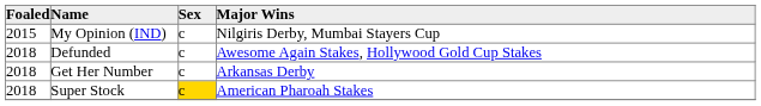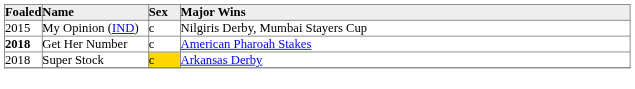 <table border="1" cellpadding="0" style="border-collapse: collapse; font-size:90%">
 <tr bgcolor="#eeeeee">
 <td width="35px"><strong>Foaled</strong></td>
 <td width="120px"><strong>Name</strong></td>
 <td width="35px"><strong>Sex</strong></td>
 <td width="510px"><strong>Major Wins</strong></td>
 </tr>
 <tr>
 <td>2015</td>
 <td>My Opinion (<a href='#'>IND</a>)</td>
 <td>c</td>
 <td>Nilgiris Derby, Mumbai Stayers Cup</td>
 </tr>
 <tr>
-<td>2018</td>
-<td>Defunded</td>
-<td>c</td>
-<td><a href='#'>Awesome Again Stakes</a>, <a href='#'>Hollywood Gold Cup Stakes</a></td>
-</tr>
-<tr>
-<td>2018</td>
+<td><strong>2018</strong></td>
 <td>Get Her Number</td>
 <td>c</td>
-<td><a href='#'>Arkansas Derby</a></td>
+<td><a href='#'>American Pharoah Stakes</a></td>
 </tr>
 <tr>
 <td>2018</td>
 <td>Super Stock</td>
 <td style="background: gold;">c</td>
-<td><a href='#'>American Pharoah Stakes</a></td>
+<td><a href='#'>Arkansas Derby</a></td>
 </tr>
 <tr>
 </tr>
 </table>
